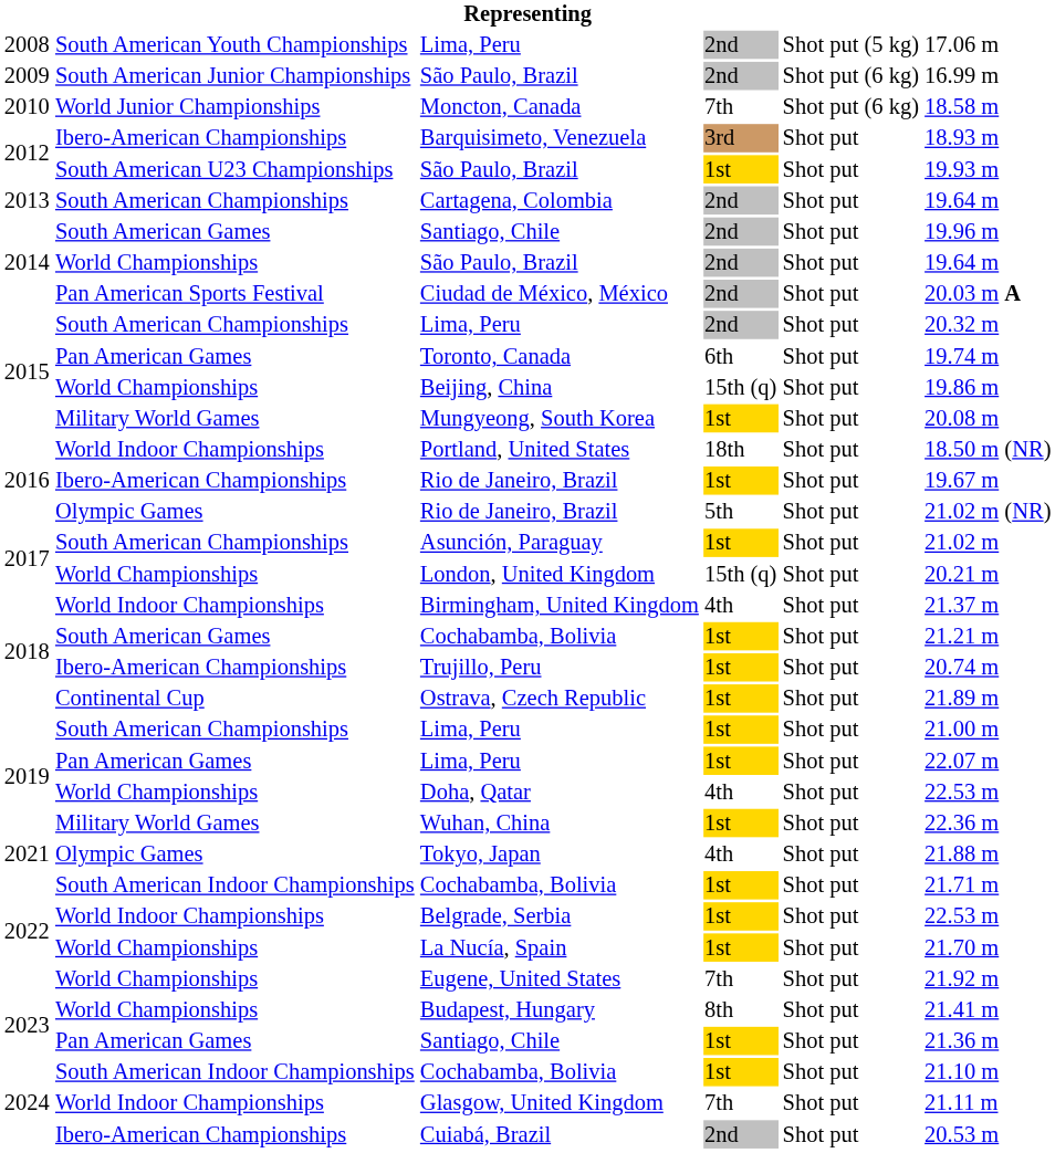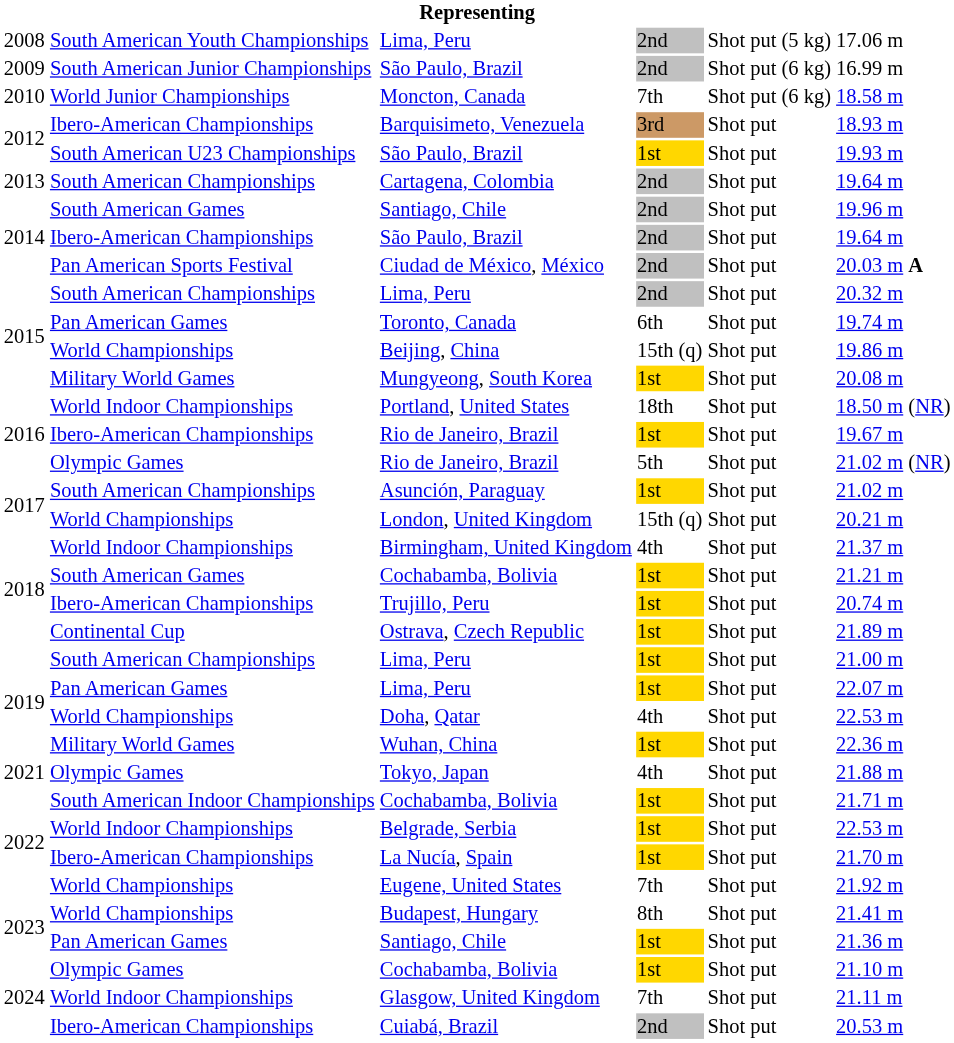 <table>
 <tr>
 <th colspan="6">Representing </th>
 </tr>
 <tr>
 <td>2008</td>
 <td><a href='#'>South American Youth Championships</a></td>
 <td><a href='#'>Lima, Peru</a></td>
 <td bgcolor=silver>2nd</td>
 <td>Shot put (5 kg)</td>
 <td>17.06 m</td>
 </tr>
 <tr>
 <td>2009</td>
 <td><a href='#'>South American Junior Championships</a></td>
 <td><a href='#'>São Paulo, Brazil</a></td>
 <td bgcolor=silver>2nd</td>
 <td>Shot put (6 kg)</td>
 <td>16.99 m</td>
 </tr>
 <tr>
 <td>2010</td>
 <td><a href='#'>World Junior Championships</a></td>
 <td><a href='#'>Moncton, Canada</a></td>
 <td>7th</td>
 <td>Shot put (6 kg)</td>
 <td><a href='#'>18.58 m</a></td>
 </tr>
 <tr>
 <td rowspan=2>2012</td>
 <td><a href='#'>Ibero-American Championships</a></td>
 <td><a href='#'>Barquisimeto, Venezuela</a></td>
 <td bgcolor=cc9966>3rd</td>
 <td>Shot put</td>
 <td><a href='#'>18.93 m</a></td>
 </tr>
 <tr>
 <td><a href='#'>South American U23 Championships</a></td>
 <td><a href='#'>São Paulo, Brazil</a></td>
 <td bgcolor=gold>1st</td>
 <td>Shot put</td>
 <td><a href='#'>19.93 m</a></td>
 </tr>
 <tr>
 <td>2013</td>
 <td><a href='#'>South American Championships</a></td>
 <td><a href='#'>Cartagena, Colombia</a></td>
 <td bgcolor=silver>2nd</td>
 <td>Shot put</td>
 <td><a href='#'>19.64 m</a></td>
 </tr>
 <tr>
 <td rowspan=3>2014</td>
 <td><a href='#'>South American Games</a></td>
 <td><a href='#'>Santiago, Chile</a></td>
 <td bgcolor=silver>2nd</td>
 <td>Shot put</td>
 <td><a href='#'>19.96 m</a></td>
 </tr>
 <tr>
-<td><a href='#'>World Championships</a></td>
+<td><a href='#'>Ibero-American Championships</a></td>
 <td><a href='#'>São Paulo, Brazil</a></td>
 <td bgcolor=silver>2nd</td>
 <td>Shot put</td>
 <td><a href='#'>19.64 m</a></td>
 </tr>
 <tr>
 <td><a href='#'>Pan American Sports Festival</a></td>
 <td><a href='#'>Ciudad de México</a>, <a href='#'>México</a></td>
 <td bgcolor=silver>2nd</td>
 <td>Shot put</td>
 <td><a href='#'>20.03 m</a> <strong>A</strong></td>
 </tr>
 <tr>
 <td rowspan=4>2015</td>
 <td><a href='#'>South American Championships</a></td>
 <td><a href='#'>Lima, Peru</a></td>
 <td bgcolor=silver>2nd</td>
 <td>Shot put</td>
 <td><a href='#'>20.32 m</a></td>
 </tr>
 <tr>
 <td><a href='#'>Pan American Games</a></td>
 <td><a href='#'>Toronto, Canada</a></td>
 <td>6th</td>
 <td>Shot put</td>
 <td><a href='#'>19.74 m</a></td>
 </tr>
 <tr>
 <td><a href='#'>World Championships</a></td>
 <td><a href='#'>Beijing</a>, <a href='#'>China</a></td>
 <td>15th (q)</td>
 <td>Shot put</td>
 <td><a href='#'>19.86 m</a></td>
 </tr>
 <tr>
 <td><a href='#'>Military World Games</a></td>
 <td><a href='#'>Mungyeong</a>, <a href='#'>South Korea</a></td>
 <td bgcolor=gold>1st</td>
 <td>Shot put</td>
 <td><a href='#'>20.08 m</a></td>
 </tr>
 <tr>
 <td rowspan=3>2016</td>
 <td><a href='#'>World Indoor Championships</a></td>
 <td><a href='#'>Portland</a>, <a href='#'>United States</a></td>
 <td>18th</td>
 <td>Shot put</td>
 <td><a href='#'>18.50 m</a> (<a href='#'>NR</a>)</td>
 </tr>
 <tr>
 <td><a href='#'>Ibero-American Championships</a></td>
 <td><a href='#'>Rio de Janeiro, Brazil</a></td>
 <td bgcolor=gold>1st</td>
 <td>Shot put</td>
 <td><a href='#'>19.67 m</a></td>
 </tr>
 <tr>
 <td><a href='#'>Olympic Games</a></td>
 <td><a href='#'>Rio de Janeiro, Brazil</a></td>
 <td>5th</td>
 <td>Shot put</td>
 <td><a href='#'>21.02 m</a> (<a href='#'>NR</a>)</td>
 </tr>
 <tr>
 <td rowspan=2>2017</td>
 <td><a href='#'>South American Championships</a></td>
 <td><a href='#'>Asunción, Paraguay</a></td>
 <td bgcolor=gold>1st</td>
 <td>Shot put</td>
 <td><a href='#'>21.02 m</a></td>
 </tr>
 <tr>
 <td><a href='#'>World Championships</a></td>
 <td><a href='#'>London</a>, <a href='#'>United Kingdom</a></td>
 <td>15th (q)</td>
 <td>Shot put</td>
 <td><a href='#'>20.21 m</a></td>
 </tr>
 <tr>
 <td rowspan=4>2018</td>
 <td><a href='#'>World Indoor Championships</a></td>
 <td><a href='#'>Birmingham, United Kingdom</a></td>
 <td>4th</td>
 <td>Shot put</td>
 <td><a href='#'>21.37 m</a></td>
 </tr>
 <tr>
 <td><a href='#'>South American Games</a></td>
 <td><a href='#'>Cochabamba, Bolivia</a></td>
 <td bgcolor=gold>1st</td>
 <td>Shot put</td>
 <td><a href='#'>21.21 m</a></td>
 </tr>
 <tr>
 <td><a href='#'>Ibero-American Championships</a></td>
 <td><a href='#'>Trujillo, Peru</a></td>
 <td bgcolor=gold>1st</td>
 <td>Shot put</td>
 <td><a href='#'>20.74 m</a></td>
 </tr>
 <tr>
 <td><a href='#'>Continental Cup</a></td>
 <td><a href='#'>Ostrava</a>, <a href='#'>Czech Republic</a></td>
 <td bgcolor=gold>1st</td>
 <td>Shot put</td>
 <td><a href='#'>21.89 m</a></td>
 </tr>
 <tr>
 <td rowspan=4>2019</td>
 <td><a href='#'>South American Championships</a></td>
 <td><a href='#'>Lima, Peru</a></td>
 <td bgcolor=gold>1st</td>
 <td>Shot put</td>
 <td><a href='#'>21.00 m</a></td>
 </tr>
 <tr>
 <td><a href='#'>Pan American Games</a></td>
 <td><a href='#'>Lima, Peru</a></td>
 <td bgcolor=gold>1st</td>
 <td>Shot put</td>
 <td><a href='#'>22.07 m</a></td>
 </tr>
 <tr>
 <td><a href='#'>World Championships</a></td>
 <td><a href='#'>Doha</a>, <a href='#'>Qatar</a></td>
 <td>4th</td>
 <td>Shot put</td>
 <td><a href='#'>22.53 m</a></td>
 </tr>
 <tr>
 <td><a href='#'>Military World Games</a></td>
 <td><a href='#'>Wuhan, China</a></td>
 <td bgcolor=gold>1st</td>
 <td>Shot put</td>
 <td><a href='#'>22.36 m</a></td>
 </tr>
 <tr>
 <td>2021</td>
 <td><a href='#'>Olympic Games</a></td>
 <td><a href='#'>Tokyo, Japan</a></td>
 <td>4th</td>
 <td>Shot put</td>
 <td><a href='#'>21.88 m</a></td>
 </tr>
 <tr>
 <td rowspan=4>2022</td>
 <td><a href='#'>South American Indoor Championships</a></td>
 <td><a href='#'>Cochabamba, Bolivia</a></td>
 <td bgcolor=gold>1st</td>
 <td>Shot put</td>
 <td><a href='#'>21.71 m</a></td>
 </tr>
 <tr>
 <td><a href='#'>World Indoor Championships</a></td>
 <td><a href='#'>Belgrade, Serbia</a></td>
 <td bgcolor=gold>1st</td>
 <td>Shot put</td>
 <td><a href='#'>22.53 m</a></td>
 </tr>
 <tr>
-<td><a href='#'>World Championships</a></td>
+<td><a href='#'>Ibero-American Championships</a></td>
 <td><a href='#'>La Nucía</a>, <a href='#'>Spain</a></td>
 <td bgcolor=gold>1st</td>
 <td>Shot put</td>
 <td><a href='#'>21.70 m</a></td>
 </tr>
 <tr>
 <td><a href='#'>World Championships</a></td>
 <td><a href='#'>Eugene, United States</a></td>
 <td>7th</td>
 <td>Shot put</td>
 <td><a href='#'>21.92 m</a></td>
 </tr>
 <tr>
 <td rowspan=2>2023</td>
 <td><a href='#'>World Championships</a></td>
 <td><a href='#'>Budapest, Hungary</a></td>
 <td>8th</td>
 <td>Shot put</td>
 <td><a href='#'>21.41 m</a></td>
 </tr>
 <tr>
 <td><a href='#'>Pan American Games</a></td>
 <td><a href='#'>Santiago, Chile</a></td>
 <td bgcolor=gold>1st</td>
 <td>Shot put</td>
 <td><a href='#'>21.36 m</a></td>
 </tr>
 <tr>
 <td rowspan=3>2024</td>
-<td><a href='#'>South American Indoor Championships</a></td>
+<td><a href='#'>Olympic Games</a></td>
 <td><a href='#'>Cochabamba, Bolivia</a></td>
 <td bgcolor=gold>1st</td>
 <td>Shot put</td>
 <td><a href='#'>21.10 m</a></td>
 </tr>
 <tr>
 <td><a href='#'>World Indoor Championships</a></td>
 <td><a href='#'>Glasgow, United Kingdom</a></td>
 <td>7th</td>
 <td>Shot put</td>
 <td><a href='#'>21.11 m</a></td>
 </tr>
 <tr>
 <td><a href='#'>Ibero-American Championships</a></td>
 <td><a href='#'>Cuiabá, Brazil</a></td>
 <td bgcolor=silver>2nd</td>
 <td>Shot put</td>
 <td><a href='#'>20.53 m</a></td>
 </tr>
 </table>
